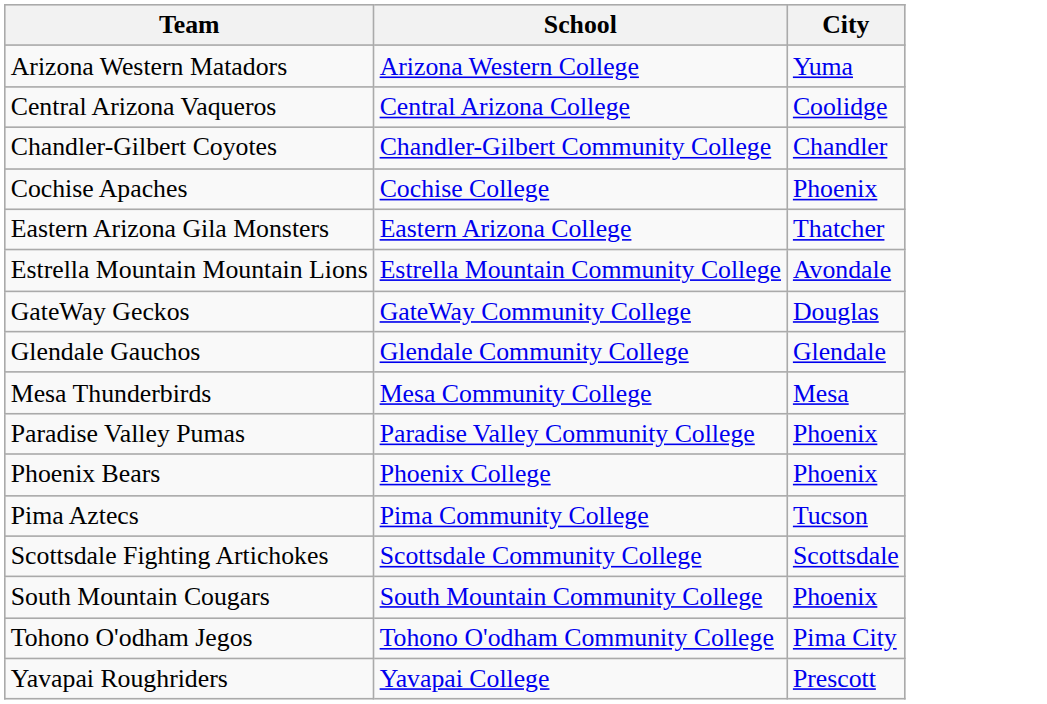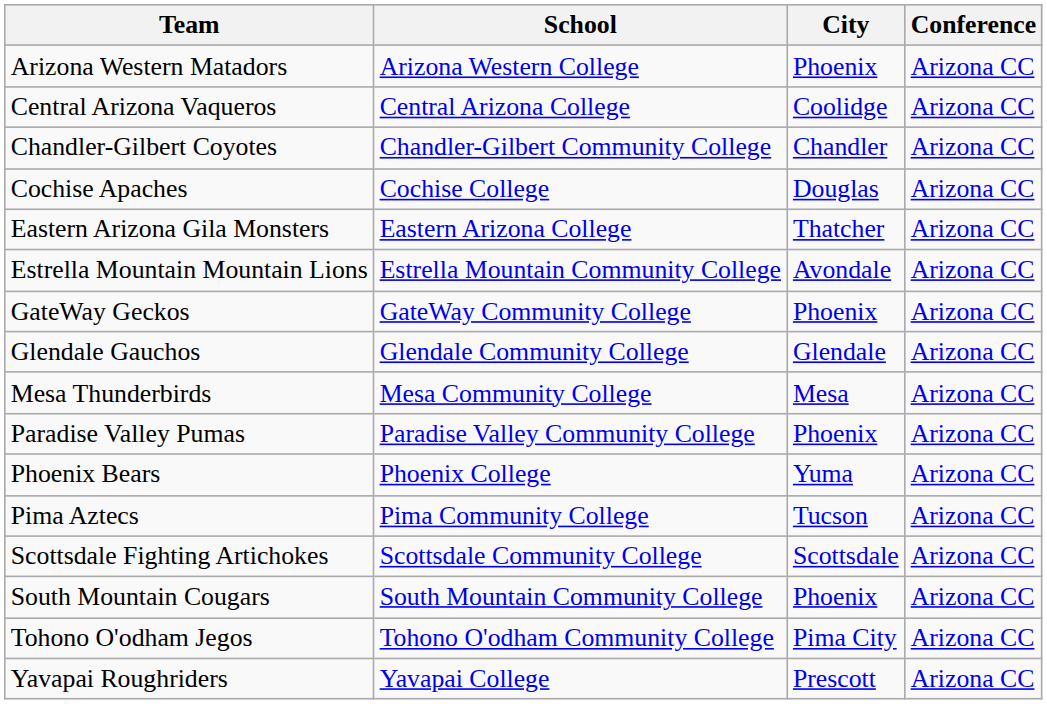 <table class="sortable wikitable">
 <tr>
 <th>Team</th>
 <th>School</th>
 <th>City</th>
+<th>Conference</th>
 </tr>
 <tr>
 <td>Arizona Western Matadors</td>
 <td><a href='#'>Arizona Western College</a></td>
-<td><a href='#'>Yuma</a></td>
+<td><a href='#'>Phoenix</a></td>
+<td><a href='#'>Arizona CC</a></td>
 </tr>
 <tr>
 <td>Central Arizona Vaqueros</td>
 <td><a href='#'>Central Arizona College</a></td>
 <td><a href='#'>Coolidge</a></td>
+<td><a href='#'>Arizona CC</a></td>
 </tr>
 <tr>
 <td>Chandler-Gilbert Coyotes</td>
 <td><a href='#'>Chandler-Gilbert Community College</a></td>
 <td><a href='#'>Chandler</a></td>
+<td><a href='#'>Arizona CC</a></td>
 </tr>
 <tr>
 <td>Cochise Apaches</td>
 <td><a href='#'>Cochise College</a></td>
-<td><a href='#'>Phoenix</a></td>
+<td><a href='#'>Douglas</a></td>
+<td><a href='#'>Arizona CC</a></td>
 </tr>
 <tr>
 <td>Eastern Arizona Gila Monsters</td>
 <td><a href='#'>Eastern Arizona College</a></td>
 <td><a href='#'>Thatcher</a></td>
+<td><a href='#'>Arizona CC</a></td>
 </tr>
 <tr>
 <td>Estrella Mountain Mountain Lions</td>
 <td><a href='#'>Estrella Mountain Community College</a></td>
 <td><a href='#'>Avondale</a></td>
+<td><a href='#'>Arizona CC</a></td>
 </tr>
 <tr>
 <td>GateWay Geckos</td>
 <td><a href='#'>GateWay Community College</a></td>
-<td><a href='#'>Douglas</a></td>
+<td><a href='#'>Phoenix</a></td>
+<td><a href='#'>Arizona CC</a></td>
 </tr>
 <tr>
 <td>Glendale Gauchos</td>
 <td><a href='#'>Glendale Community College</a></td>
 <td><a href='#'>Glendale</a></td>
+<td><a href='#'>Arizona CC</a></td>
 </tr>
 <tr>
 <td>Mesa Thunderbirds</td>
 <td><a href='#'>Mesa Community College</a></td>
 <td><a href='#'>Mesa</a></td>
+<td><a href='#'>Arizona CC</a></td>
 </tr>
 <tr>
 <td>Paradise Valley Pumas</td>
 <td><a href='#'>Paradise Valley Community College</a></td>
 <td><a href='#'>Phoenix</a></td>
+<td><a href='#'>Arizona CC</a></td>
 </tr>
 <tr>
 <td>Phoenix Bears</td>
 <td><a href='#'>Phoenix College</a></td>
-<td><a href='#'>Phoenix</a></td>
+<td><a href='#'>Yuma</a></td>
+<td><a href='#'>Arizona CC</a></td>
 </tr>
 <tr>
 <td>Pima Aztecs</td>
 <td><a href='#'>Pima Community College</a></td>
 <td><a href='#'>Tucson</a></td>
+<td><a href='#'>Arizona CC</a></td>
 </tr>
 <tr>
 <td>Scottsdale Fighting Artichokes</td>
 <td><a href='#'>Scottsdale Community College</a></td>
 <td><a href='#'>Scottsdale</a></td>
+<td><a href='#'>Arizona CC</a></td>
 </tr>
 <tr>
 <td>South Mountain Cougars</td>
 <td><a href='#'>South Mountain Community College</a></td>
 <td><a href='#'>Phoenix</a></td>
+<td><a href='#'>Arizona CC</a></td>
 </tr>
 <tr>
 <td>Tohono O'odham Jegos</td>
 <td><a href='#'>Tohono O'odham Community College</a></td>
 <td><a href='#'>Pima City</a></td>
+<td><a href='#'>Arizona CC</a></td>
 </tr>
 <tr>
 <td>Yavapai Roughriders</td>
 <td><a href='#'>Yavapai College</a></td>
 <td><a href='#'>Prescott</a></td>
+<td><a href='#'>Arizona CC</a></td>
 </tr>
 </table>
